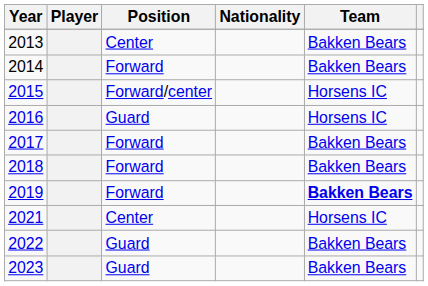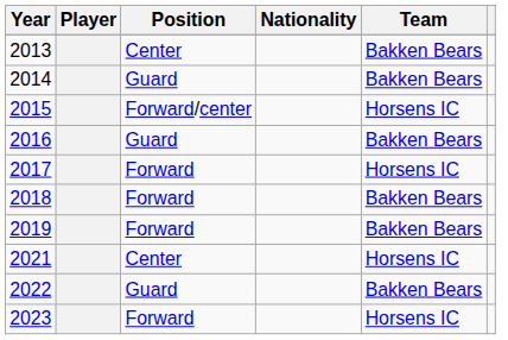 <table class="wikitable plainrowheaders sortable" summary="Season (sortable), Player (sortable), Position (sortable), Nationality (sortable) and Team (sortable)">
 <tr>
 <th scope="col">Year</th>
 <th scope="col">Player</th>
 <th scope="col">Position</th>
 <th scope="col">Nationality</th>
 <th scope="col">Team</th>
 <th scope="col"></th>
 </tr>
 <tr>
 </tr>
 <tr>
 <td>2013</td>
 <th scope="row"></th>
 <td><a href='#'>Center</a></td>
 <td></td>
 <td><a href='#'>Bakken Bears</a></td>
 <td style="text-align:center;"></td>
 </tr>
 <tr>
 <td>2014</td>
 <th scope="row"></th>
-<td><a href='#'>Forward</a></td>
+<td><a href='#'>Guard</a></td>
 <td></td>
 <td><a href='#'>Bakken Bears</a></td>
 <td style="text-align:center;"></td>
 </tr>
 <tr>
 <td><a href='#'>2015</a></td>
 <th scope="row"></th>
 <td><a href='#'>Forward</a>/<a href='#'>center</a></td>
 <td></td>
 <td><a href='#'>Horsens IC</a></td>
 <td style="text-align:center;"></td>
 </tr>
 <tr>
 <td><a href='#'>2016</a></td>
 <th scope="row"></th>
 <td><a href='#'>Guard</a></td>
 <td></td>
-<td><a href='#'>Horsens IC</a></td>
+<td><a href='#'>Bakken Bears</a></td>
 <td style="text-align:center;"></td>
 </tr>
 <tr>
 <td><a href='#'>2017</a></td>
 <th scope="row"></th>
 <td><a href='#'>Forward</a></td>
 <td></td>
-<td><a href='#'>Bakken Bears</a></td>
+<td><a href='#'>Horsens IC</a></td>
 <td style="text-align:center;"></td>
 </tr>
 <tr>
 <td><a href='#'>2018</a></td>
 <th scope="row"></th>
 <td><a href='#'>Forward</a></td>
 <td></td>
 <td><a href='#'>Bakken Bears</a></td>
 <td style="text-align:center;"></td>
 </tr>
 <tr>
 <td><a href='#'>2019</a></td>
 <th scope="row"></th>
 <td><a href='#'>Forward</a></td>
 <td></td>
-<td><strong><a href='#'>Bakken Bears</a></strong></td>
+<td><a href='#'>Bakken Bears</a></td>
 <td style="text-align:center;"></td>
 </tr>
 <tr>
 <td><a href='#'>2021</a></td>
 <th scope="row"></th>
 <td><a href='#'>Center</a></td>
 <td></td>
 <td><a href='#'>Horsens IC</a></td>
 <td style="text-align:center;"></td>
 </tr>
 <tr>
 <td><a href='#'>2022</a></td>
 <th scope="row"></th>
 <td><a href='#'>Guard</a></td>
 <td></td>
 <td><a href='#'>Bakken Bears</a></td>
 <td style="text-align:center;"></td>
 </tr>
 <tr>
 <td><a href='#'>2023</a></td>
 <th scope="row"></th>
-<td><a href='#'>Guard</a></td>
+<td><a href='#'>Forward</a></td>
 <td></td>
-<td><a href='#'>Bakken Bears</a></td>
+<td><a href='#'>Horsens IC</a></td>
 <td></td>
 </tr>
 </table>
